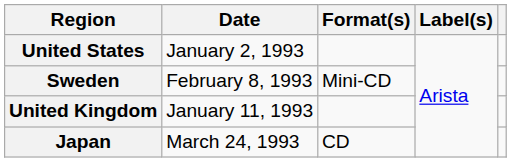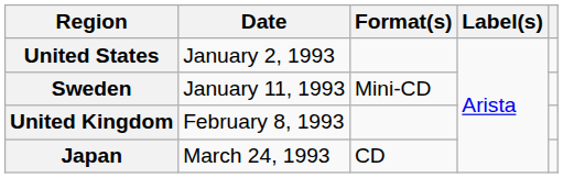 <table class="wikitable plainrowheaders">
 <tr>
 <th scope="col">Region</th>
 <th scope="col">Date</th>
 <th scope="col">Format(s)</th>
 <th scope="col">Label(s)</th>
 <th scope="col"></th>
 </tr>
 <tr>
 <th scope="row">United States</th>
 <td>January 2, 1993</td>
 <td></td>
 <td rowspan="4"><a href='#'>Arista</a></td>
 <td></td>
 </tr>
 <tr>
 <th scope="row">Sweden</th>
-<td>February 8, 1993</td>
+<td>January 11, 1993</td>
 <td>Mini-CD</td>
 <td></td>
 </tr>
 <tr>
 <th scope="row">United Kingdom</th>
-<td>January 11, 1993</td>
+<td>February 8, 1993</td>
 <td></td>
 <td></td>
 </tr>
 <tr>
 <th scope="row">Japan</th>
 <td>March 24, 1993</td>
 <td>CD</td>
 <td></td>
 </tr>
 </table>
